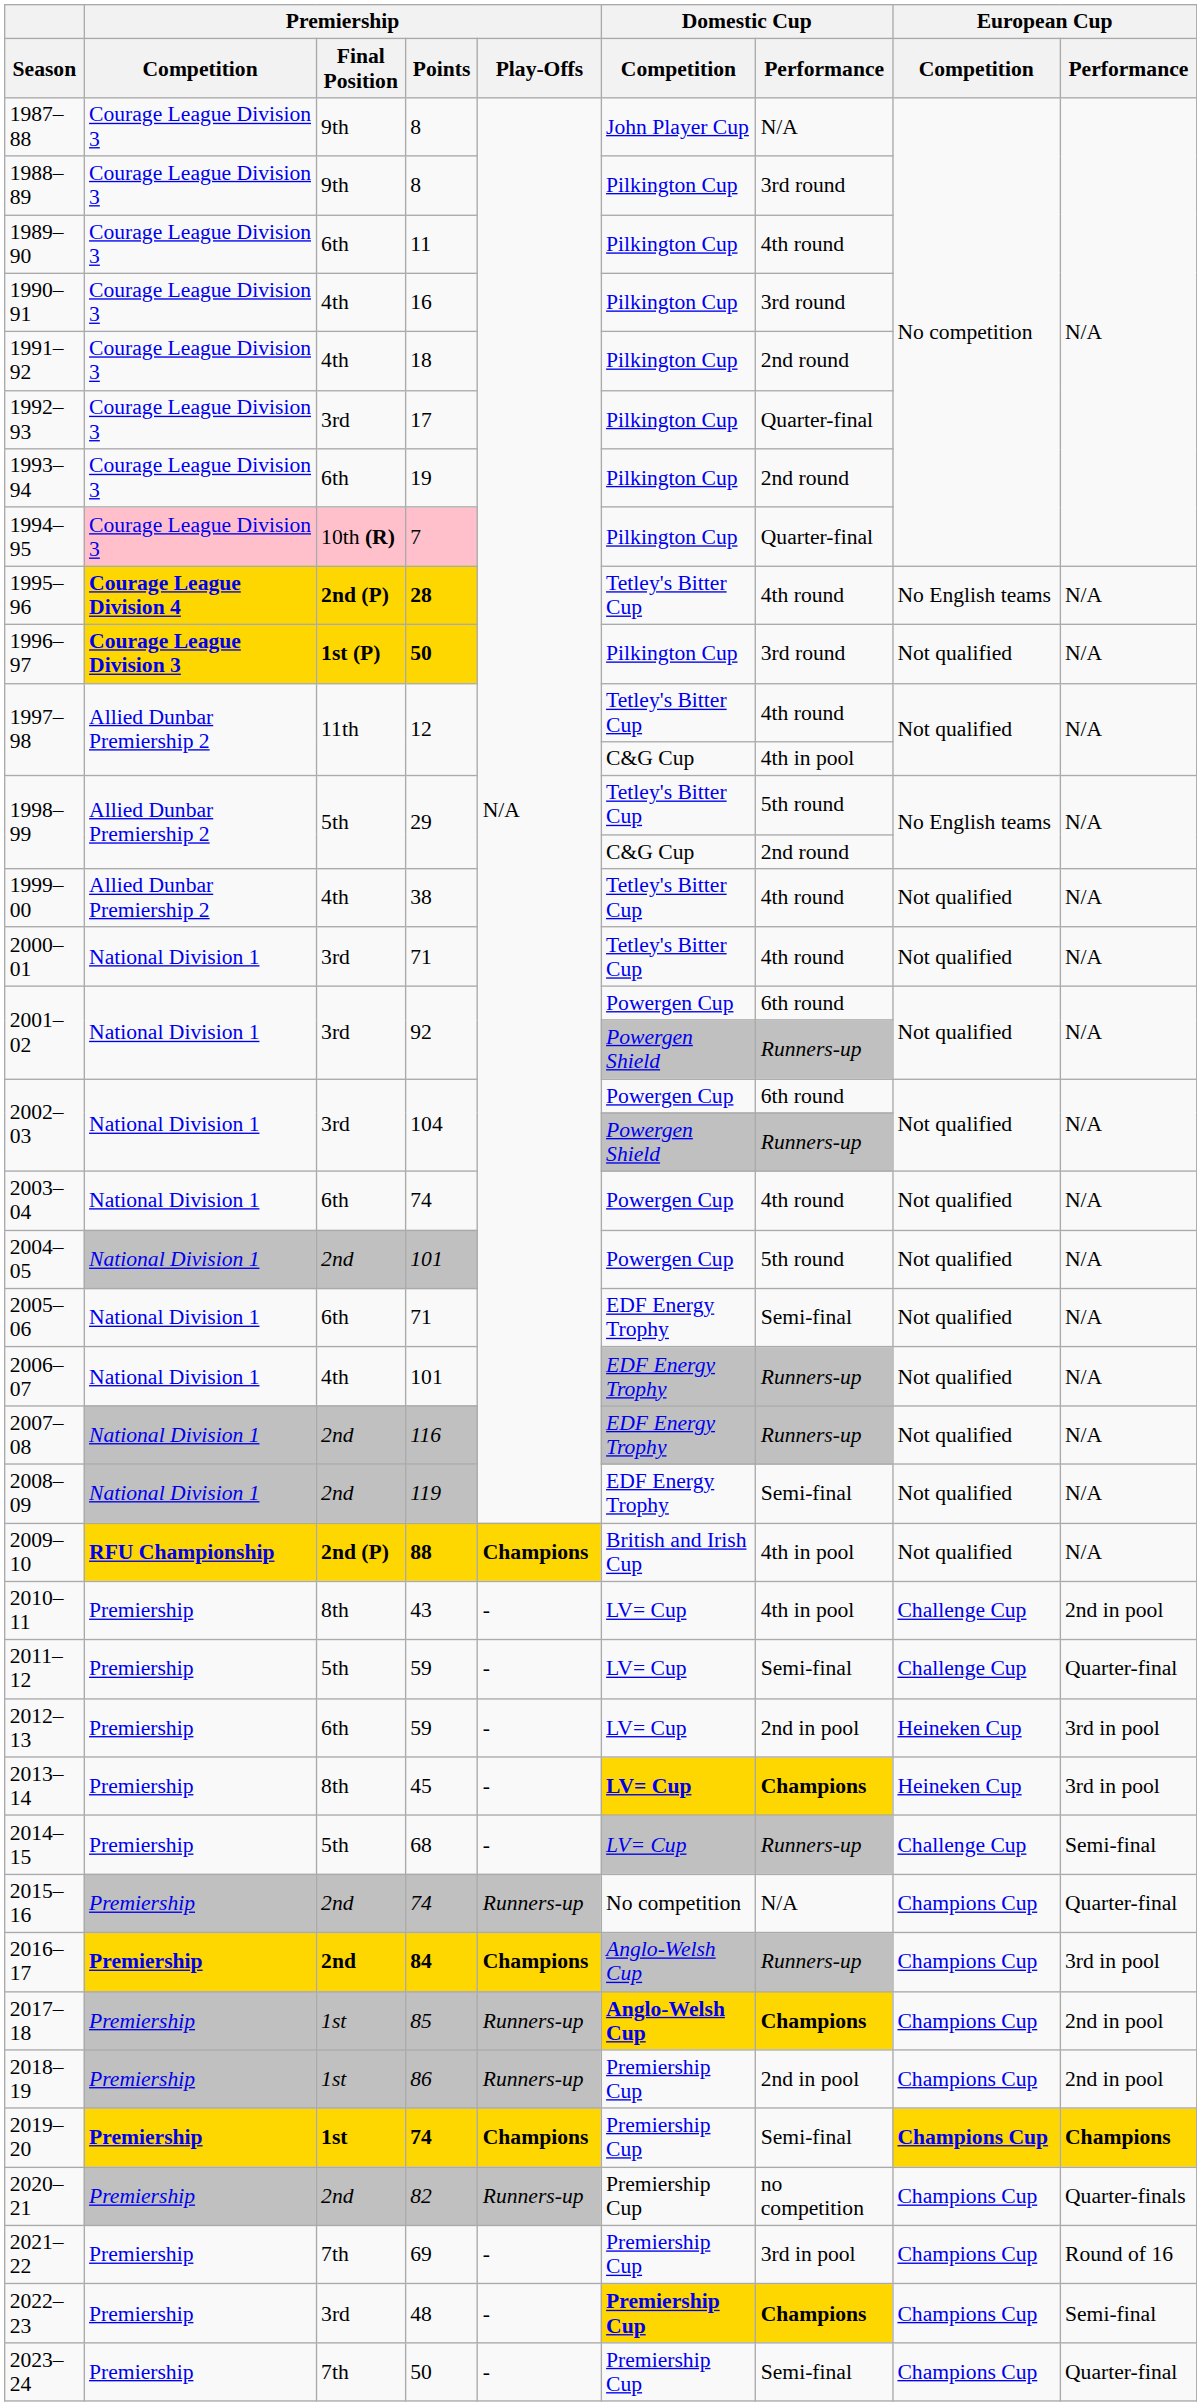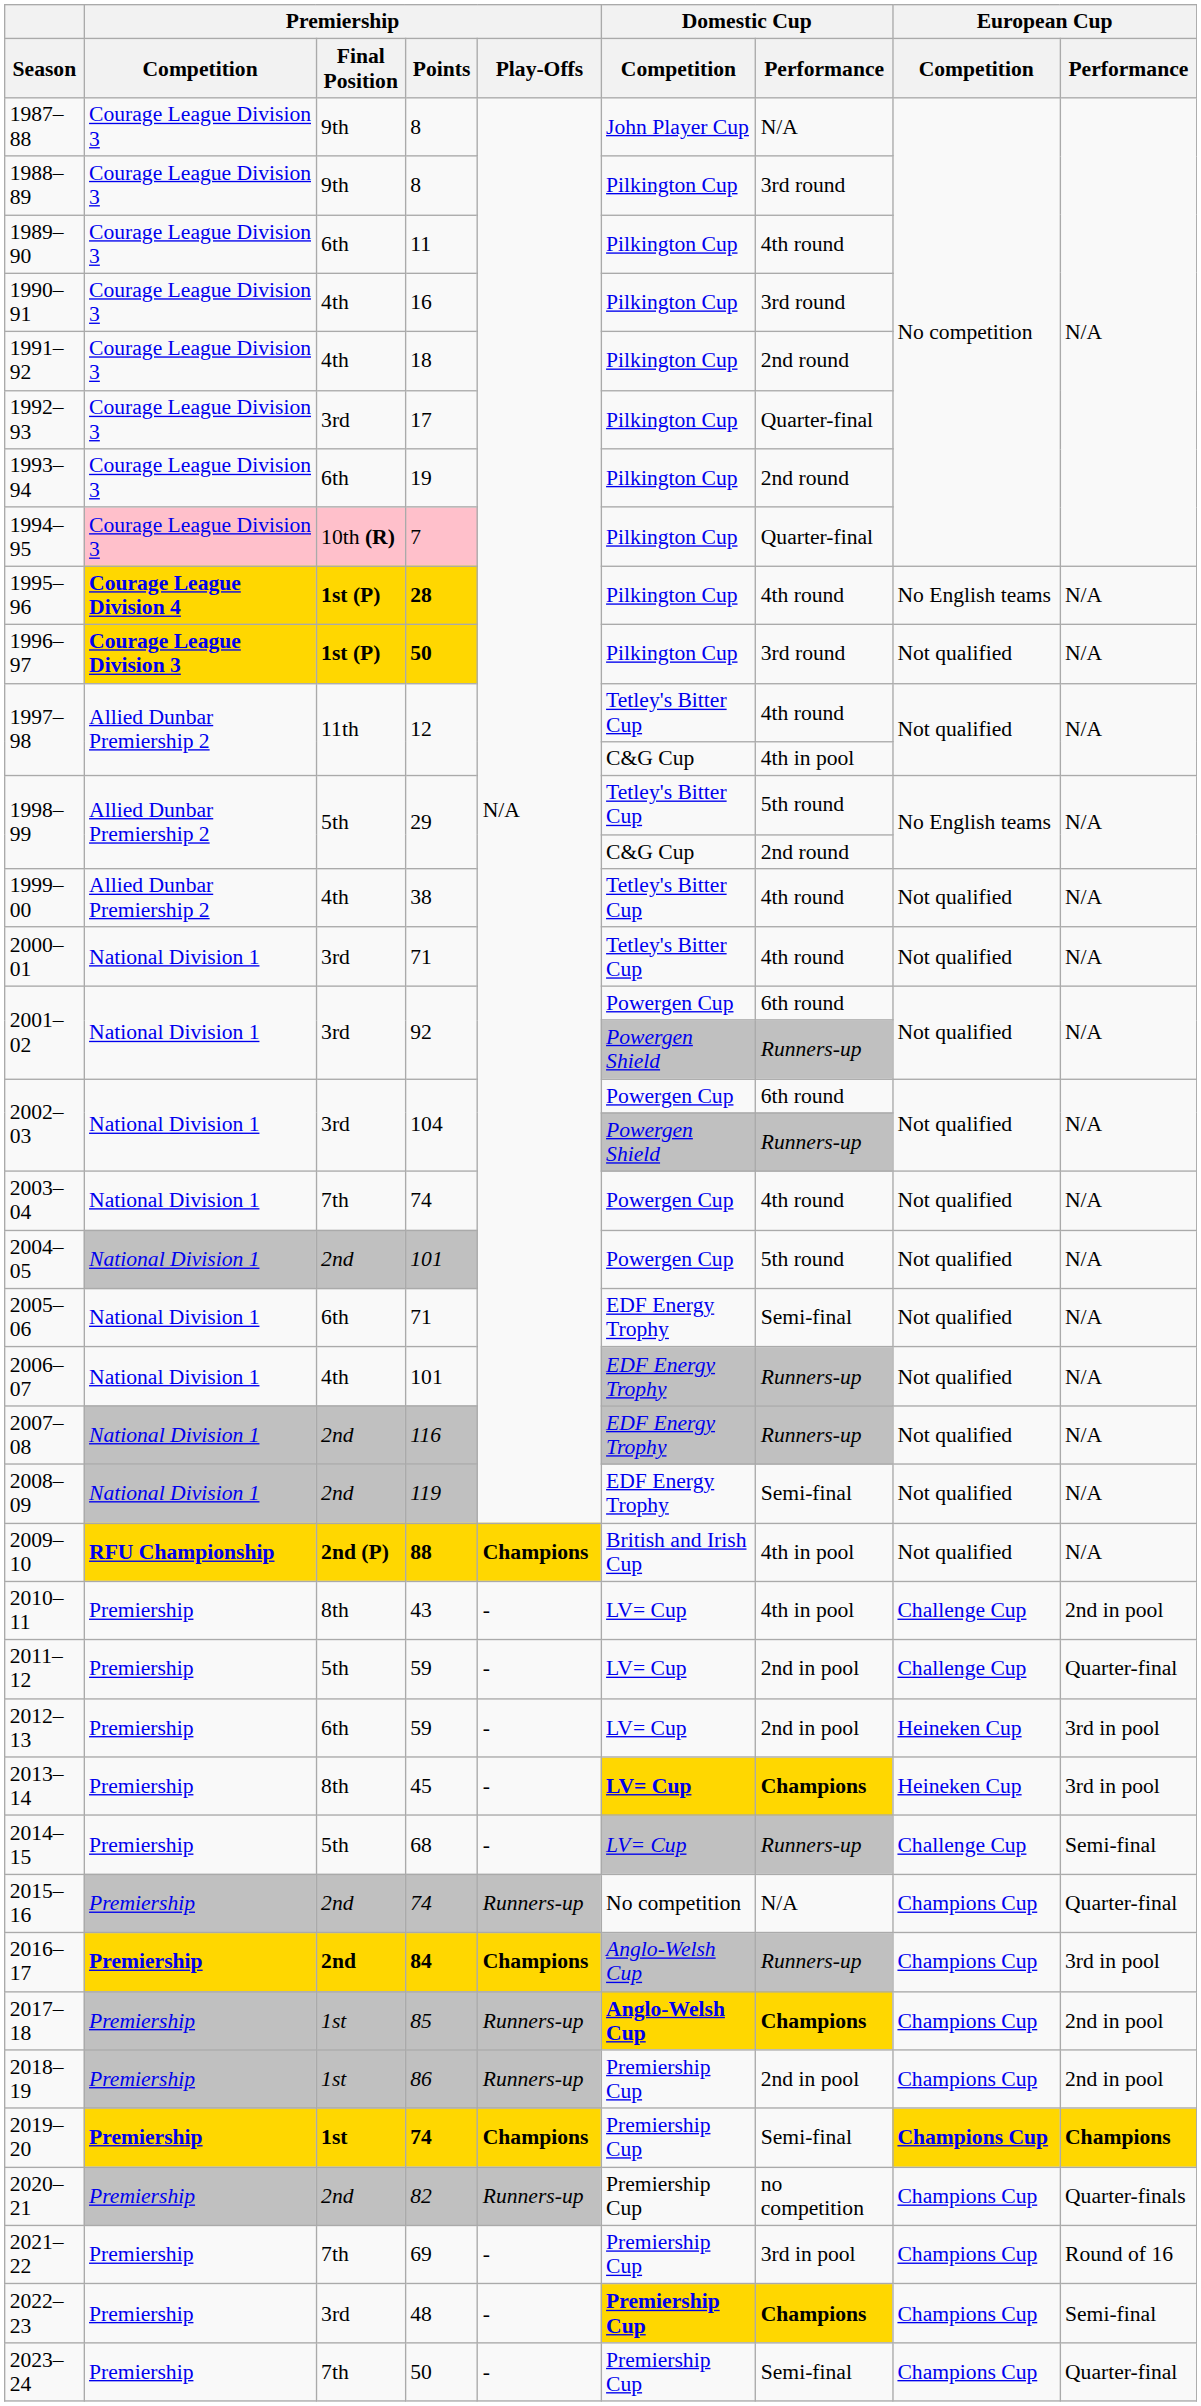 <table class="wikitable" style="margin:auto; width:100%;">
 <tr>
 <th colspan="1"></th>
 <th colspan="4">Premiership</th>
 <th colspan="2">Domestic Cup</th>
 <th colspan="2">European Cup</th>
 </tr>
 <tr>
 <th style="text-align:center; width:6%;">Season</th>
 <th style="text-align:center; width:18%;">Competition</th>
 <th style="text-align:center; width:5%;">Final Position</th>
 <th style="text-align:center; width:5%;">Points</th>
 <th style="text-align:center; width:8%;">Play-Offs</th>
 <th style="text-align:center; width:12%;">Competition</th>
 <th style="text-align:center; width:7%;">Performance</th>
 <th style="text-align:center; width:13%;">Competition</th>
 <th style="text-align:center; width:7%;">Performance</th>
 </tr>
 <tr>
 <td>1987–88</td>
 <td><a href='#'>Courage League Division 3</a></td>
 <td>9th</td>
 <td>8</td>
 <td rowspan=26>N/A</td>
 <td><a href='#'>John Player Cup</a></td>
 <td>N/A</td>
 <td rowspan=8>No competition</td>
 <td rowspan=8>N/A</td>
 </tr>
 <tr>
 <td>1988–89</td>
 <td><a href='#'>Courage League Division 3</a></td>
 <td>9th</td>
 <td>8</td>
 <td><a href='#'>Pilkington Cup</a></td>
 <td>3rd round</td>
 </tr>
 <tr>
 <td>1989–90</td>
 <td><a href='#'>Courage League Division 3</a></td>
 <td>6th</td>
 <td>11</td>
 <td><a href='#'>Pilkington Cup</a></td>
 <td>4th round</td>
 </tr>
 <tr>
 <td>1990–91</td>
 <td><a href='#'>Courage League Division 3</a></td>
 <td>4th</td>
 <td>16</td>
 <td><a href='#'>Pilkington Cup</a></td>
 <td>3rd round</td>
 </tr>
 <tr>
 <td>1991–92</td>
 <td><a href='#'>Courage League Division 3</a></td>
 <td>4th</td>
 <td>18</td>
 <td><a href='#'>Pilkington Cup</a></td>
 <td>2nd round</td>
 </tr>
 <tr>
 <td>1992–93</td>
 <td><a href='#'>Courage League Division 3</a></td>
 <td>3rd</td>
 <td>17</td>
 <td><a href='#'>Pilkington Cup</a></td>
 <td>Quarter-final</td>
 </tr>
 <tr>
 <td>1993–94</td>
 <td><a href='#'>Courage League Division 3</a></td>
 <td>6th</td>
 <td>19</td>
 <td><a href='#'>Pilkington Cup</a></td>
 <td>2nd round</td>
 </tr>
 <tr>
 <td>1994–95</td>
 <td style="background: pink"><a href='#'>Courage League Division 3</a></td>
 <td style="background: pink">10th <strong>(R)</strong></td>
 <td style="background: pink">7</td>
 <td><a href='#'>Pilkington Cup</a></td>
 <td>Quarter-final</td>
 </tr>
 <tr>
 <td>1995–96</td>
 <td style="background: gold"><strong><a href='#'>Courage League Division 4</a></strong></td>
-<td style="background: gold"><strong>2nd (P)</strong></td>
+<td style="background: gold"><strong>1st (P)</strong></td>
 <td style="background: gold"><strong>28</strong></td>
-<td><a href='#'>Tetley's Bitter Cup</a></td>
+<td><a href='#'>Pilkington Cup</a></td>
 <td>4th round</td>
 <td>No English teams</td>
 <td>N/A</td>
 </tr>
 <tr>
 <td>1996–97</td>
 <td style="background: gold"><strong><a href='#'>Courage League Division 3</a></strong></td>
 <td style="background: gold"><strong>1st (P)</strong></td>
 <td style="background: gold"><strong>50</strong></td>
 <td><a href='#'>Pilkington Cup</a></td>
 <td>3rd round</td>
 <td>Not qualified</td>
 <td>N/A</td>
 </tr>
 <tr>
 <td rowspan=2>1997–98</td>
 <td rowspan=2><a href='#'>Allied Dunbar Premiership 2</a></td>
 <td rowspan=2>11th</td>
 <td rowspan=2>12</td>
 <td><a href='#'>Tetley's Bitter Cup</a></td>
 <td>4th round</td>
 <td rowspan=2>Not qualified</td>
 <td rowspan=2>N/A</td>
 </tr>
 <tr>
 <td>C&G Cup</td>
 <td>4th in pool</td>
 </tr>
 <tr>
 <td rowspan=2>1998–99</td>
 <td rowspan=2><a href='#'>Allied Dunbar Premiership 2</a></td>
 <td rowspan=2>5th</td>
 <td rowspan=2>29</td>
 <td><a href='#'>Tetley's Bitter Cup</a></td>
 <td>5th round</td>
 <td rowspan=2>No English teams</td>
 <td rowspan=2>N/A</td>
 </tr>
 <tr>
 <td>C&G Cup</td>
 <td>2nd round</td>
 </tr>
 <tr>
 <td>1999–00</td>
 <td><a href='#'>Allied Dunbar Premiership 2</a></td>
 <td>4th</td>
 <td>38</td>
 <td><a href='#'>Tetley's Bitter Cup</a></td>
 <td>4th round</td>
 <td>Not qualified</td>
 <td>N/A</td>
 </tr>
 <tr>
 <td>2000–01</td>
 <td><a href='#'>National Division 1</a></td>
 <td>3rd</td>
 <td>71</td>
 <td><a href='#'>Tetley's Bitter Cup</a></td>
 <td>4th round</td>
 <td>Not qualified</td>
 <td>N/A</td>
 </tr>
 <tr>
 <td rowspan=2>2001–02</td>
 <td rowspan=2><a href='#'>National Division 1</a></td>
 <td rowspan=2>3rd</td>
 <td rowspan=2>92</td>
 <td><a href='#'>Powergen Cup</a></td>
 <td>6th round</td>
 <td rowspan=2>Not qualified</td>
 <td rowspan=2>N/A</td>
 </tr>
 <tr>
 <td style="background: silver"><em><a href='#'>Powergen Shield</a></em></td>
 <td style="background: silver"><em>Runners-up</em></td>
 </tr>
 <tr>
 <td rowspan=2>2002–03</td>
 <td rowspan=2><a href='#'>National Division 1</a></td>
 <td rowspan=2>3rd</td>
 <td rowspan=2>104</td>
 <td><a href='#'>Powergen Cup</a></td>
 <td>6th round</td>
 <td rowspan=2>Not qualified</td>
 <td rowspan=2>N/A</td>
 </tr>
 <tr>
 <td style="background: silver"><em><a href='#'>Powergen Shield</a></em></td>
 <td style="background: silver"><em>Runners-up</em></td>
 </tr>
 <tr>
 <td>2003–04</td>
 <td><a href='#'>National Division 1</a></td>
-<td>6th</td>
+<td>7th</td>
 <td>74</td>
 <td><a href='#'>Powergen Cup</a></td>
 <td>4th round</td>
 <td>Not qualified</td>
 <td>N/A</td>
 </tr>
 <tr>
 <td>2004–05</td>
 <td style="background: silver"><em><a href='#'>National Division 1</a></em></td>
 <td style="background: silver"><em>2nd</em></td>
 <td style="background: silver"><em>101</em></td>
 <td><a href='#'>Powergen Cup</a></td>
 <td>5th round</td>
 <td>Not qualified</td>
 <td>N/A</td>
 </tr>
 <tr>
 <td>2005–06</td>
 <td><a href='#'>National Division 1</a></td>
 <td>6th</td>
 <td>71</td>
 <td><a href='#'>EDF Energy Trophy</a></td>
 <td>Semi-final</td>
 <td>Not qualified</td>
 <td>N/A</td>
 </tr>
 <tr>
 <td>2006–07</td>
 <td><a href='#'>National Division 1</a></td>
 <td>4th</td>
 <td>101</td>
 <td style="background: silver"><em><a href='#'>EDF Energy Trophy</a></em></td>
 <td style="background: silver"><em>Runners-up</em></td>
 <td>Not qualified</td>
 <td>N/A</td>
 </tr>
 <tr>
 <td>2007–08</td>
 <td style="background: silver"><em><a href='#'>National Division 1</a></em></td>
 <td style="background: silver"><em>2nd</em></td>
 <td style="background: silver"><em>116</em></td>
 <td style="background: silver"><em><a href='#'>EDF Energy Trophy</a></em></td>
 <td style="background: silver"><em>Runners-up</em></td>
 <td>Not qualified</td>
 <td>N/A</td>
 </tr>
 <tr>
 <td>2008–09</td>
 <td style="background: silver"><em><a href='#'>National Division 1</a></em></td>
 <td style="background: silver"><em>2nd</em></td>
 <td style="background: silver"><em>119</em></td>
 <td><a href='#'>EDF Energy Trophy</a></td>
 <td>Semi-final</td>
 <td>Not qualified</td>
 <td>N/A</td>
 </tr>
 <tr>
 <td>2009–10</td>
 <td style="background: gold"><strong><a href='#'>RFU Championship</a></strong></td>
 <td style="background: gold"><strong>2nd (P)</strong></td>
 <td style="background: gold"><strong>88</strong></td>
 <td style="background: gold"><strong>Champions</strong></td>
 <td><a href='#'>British and Irish Cup</a></td>
 <td>4th in pool</td>
 <td>Not qualified</td>
 <td>N/A</td>
 </tr>
 <tr>
 <td>2010–11</td>
 <td><a href='#'>Premiership</a></td>
 <td>8th</td>
 <td>43</td>
 <td>-</td>
 <td><a href='#'>LV= Cup</a></td>
 <td>4th in pool</td>
 <td><a href='#'>Challenge Cup</a></td>
 <td>2nd in pool</td>
 </tr>
 <tr>
 <td>2011–12</td>
 <td><a href='#'>Premiership</a></td>
 <td>5th</td>
 <td>59</td>
 <td>-</td>
 <td><a href='#'>LV= Cup</a></td>
-<td>Semi-final</td>
+<td>2nd in pool</td>
 <td><a href='#'>Challenge Cup</a></td>
 <td>Quarter-final</td>
 </tr>
 <tr>
 <td>2012–13</td>
 <td><a href='#'>Premiership</a></td>
 <td>6th</td>
 <td>59</td>
 <td>-</td>
 <td><a href='#'>LV= Cup</a></td>
 <td>2nd in pool</td>
 <td><a href='#'>Heineken Cup</a></td>
 <td>3rd in pool</td>
 </tr>
 <tr>
 <td>2013–14</td>
 <td><a href='#'>Premiership</a></td>
 <td>8th</td>
 <td>45</td>
 <td>-</td>
 <td style="background: gold"><strong><a href='#'>LV= Cup</a></strong></td>
 <td style="background: gold"><strong>Champions</strong></td>
 <td><a href='#'>Heineken Cup</a></td>
 <td>3rd in pool</td>
 </tr>
 <tr>
 <td>2014–15</td>
 <td><a href='#'>Premiership</a></td>
 <td>5th</td>
 <td>68</td>
 <td>-</td>
 <td style="background: silver"><em><a href='#'>LV= Cup</a></em></td>
 <td style="background: silver"><em>Runners-up</em></td>
 <td><a href='#'>Challenge Cup</a></td>
 <td>Semi-final</td>
 </tr>
 <tr>
 <td>2015–16</td>
 <td style="background: silver"><em><a href='#'>Premiership</a></em></td>
 <td style="background: silver"><em>2nd</em></td>
 <td style="background: silver"><em>74</em></td>
 <td style="background: silver"><em>Runners-up</em></td>
 <td>No competition</td>
 <td>N/A</td>
 <td><a href='#'>Champions Cup</a></td>
 <td>Quarter-final</td>
 </tr>
 <tr>
 <td>2016–17</td>
 <td style="background: gold"><strong><a href='#'>Premiership</a></strong></td>
 <td style="background: gold"><strong>2nd</strong></td>
 <td style="background: gold"><strong>84</strong></td>
 <td style="background: gold"><strong>Champions</strong></td>
 <td style="background: silver"><em><a href='#'>Anglo-Welsh Cup</a></em></td>
 <td style="background: silver"><em>Runners-up</em></td>
 <td><a href='#'>Champions Cup</a></td>
 <td>3rd in pool</td>
 </tr>
 <tr>
 <td>2017–18</td>
 <td style="background: silver"><em><a href='#'>Premiership</a></em></td>
 <td style="background: silver"><em>1st</em></td>
 <td style="background: silver"><em>85</em></td>
 <td style="background: silver"><em>Runners-up</em></td>
 <td style="background: gold"><strong><a href='#'>Anglo-Welsh Cup</a></strong></td>
 <td style="background: gold"><strong>Champions</strong></td>
 <td><a href='#'>Champions Cup</a></td>
 <td>2nd in pool</td>
 </tr>
 <tr>
 <td>2018–19</td>
 <td style="background: silver"><em><a href='#'>Premiership</a></em></td>
 <td style="background: silver"><em>1st</em></td>
 <td style="background: silver"><em>86</em></td>
 <td style="background: silver"><em>Runners-up</em></td>
 <td><a href='#'>Premiership Cup</a></td>
 <td>2nd in pool</td>
 <td><a href='#'>Champions Cup</a></td>
 <td>2nd in pool</td>
 </tr>
 <tr>
 <td>2019–20</td>
 <td style="background: gold"><strong><a href='#'>Premiership</a></strong></td>
 <td style="background: gold"><strong>1st</strong></td>
 <td style="background: gold"><strong>74</strong></td>
 <td style="background: gold"><strong>Champions</strong></td>
 <td><a href='#'>Premiership Cup</a></td>
 <td>Semi-final</td>
 <td style="background: gold"><strong><a href='#'>Champions Cup</a></strong></td>
 <td style="background: gold"><strong>Champions</strong></td>
 </tr>
 <tr>
 <td>2020–21</td>
 <td style="background: silver"><em><a href='#'>Premiership</a></em></td>
 <td style="background: silver"><em>2nd</em></td>
 <td style="background: silver"><em>82</em></td>
 <td style="background: silver"><em>Runners-up</em></td>
 <td>Premiership Cup</td>
 <td>no competition</td>
 <td><a href='#'>Champions Cup</a></td>
 <td>Quarter-finals</td>
 </tr>
 <tr>
 <td>2021–22</td>
 <td><a href='#'>Premiership</a></td>
 <td>7th</td>
 <td>69</td>
 <td>-</td>
 <td><a href='#'>Premiership Cup</a></td>
 <td>3rd in pool</td>
 <td><a href='#'>Champions Cup</a></td>
 <td>Round of 16</td>
 </tr>
 <tr>
 <td>2022–23</td>
 <td><a href='#'>Premiership</a></td>
 <td>3rd</td>
 <td>48</td>
 <td>-</td>
 <td style="background: gold"><strong><a href='#'>Premiership Cup</a></strong></td>
 <td style="background: gold"><strong>Champions</strong></td>
 <td><a href='#'>Champions Cup</a></td>
 <td>Semi-final</td>
 </tr>
 <tr>
 <td>2023–24</td>
 <td><a href='#'>Premiership</a></td>
 <td>7th</td>
 <td>50</td>
 <td>-</td>
 <td><a href='#'>Premiership Cup</a></td>
 <td>Semi-final</td>
 <td><a href='#'>Champions Cup</a></td>
 <td>Quarter-final</td>
 </tr>
 </table>
